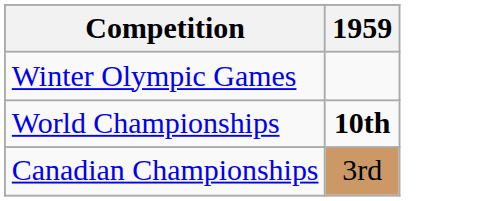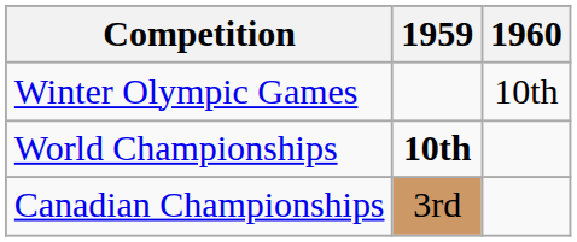 <table class="wikitable">
 <tr>
 <th>Competition</th>
 <th>1959</th>
+<th>1960</th>
 </tr>
 <tr>
 <td><a href='#'>Winter Olympic Games</a></td>
 <td></td>
+<td align="center">10th</td>
 </tr>
 <tr>
 <td><a href='#'>World Championships</a></td>
 <td align="center"><strong>10th</strong></td>
+<td></td>
 </tr>
 <tr>
 <td><a href='#'>Canadian Championships</a></td>
 <td align="center" bgcolor="cc9966">3rd</td>
+<td></td>
 </tr>
 </table>
